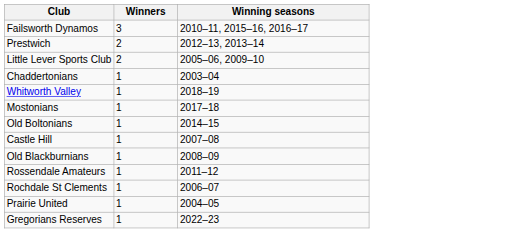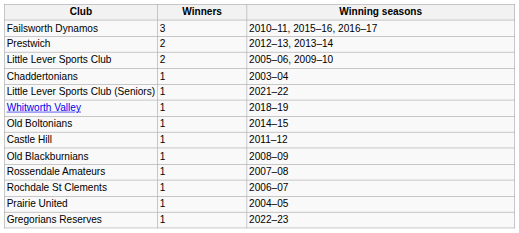 <table class="wikitable">
 <tr>
 <th style="width:30%;">Club</th>
 <th>Winners</th>
 <th>Winning seasons</th>
 </tr>
 <tr>
 <td>Failsworth Dynamos</td>
 <td>3</td>
 <td>2010–11, 2015–16, 2016–17</td>
 </tr>
 <tr>
 <td>Prestwich</td>
 <td>2</td>
 <td>2012–13, 2013–14</td>
 </tr>
 <tr>
 <td>Little Lever Sports Club</td>
 <td>2</td>
 <td>2005–06, 2009–10</td>
 </tr>
 <tr>
 <td>Chaddertonians</td>
 <td>1</td>
 <td>2003–04</td>
 </tr>
 <tr>
+<td>Little Lever Sports Club (Seniors)</td>
+<td>1</td>
+<td>2021–22</td>
+</tr>
+<tr>
 <td><a href='#'>Whitworth Valley</a></td>
 <td>1</td>
 <td>2018–19</td>
-</tr>
-<tr>
-<td>Mostonians</td>
-<td>1</td>
-<td>2017–18</td>
 </tr>
 <tr>
 <td>Old Boltonians</td>
 <td>1</td>
 <td>2014–15</td>
 </tr>
 <tr>
 <td>Castle Hill</td>
 <td>1</td>
-<td>2007–08</td>
+<td>2011–12</td>
 </tr>
 <tr>
 <td>Old Blackburnians</td>
 <td>1</td>
 <td>2008–09</td>
 </tr>
 <tr>
 <td>Rossendale Amateurs</td>
 <td>1</td>
-<td>2011–12</td>
+<td>2007–08</td>
 </tr>
 <tr>
 <td>Rochdale St Clements</td>
 <td>1</td>
 <td>2006–07</td>
 </tr>
 <tr>
 <td>Prairie United</td>
 <td>1</td>
 <td>2004–05</td>
 </tr>
 <tr>
 <td>Gregorians Reserves</td>
 <td>1</td>
 <td>2022–23</td>
 </tr>
 </table>
